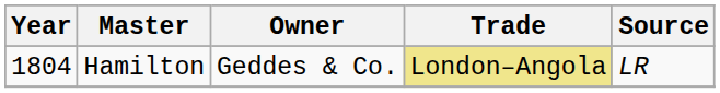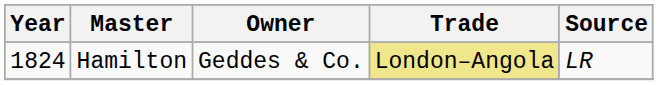 <table class=" wikitable">
 <tr>
 <th>Year</th>
 <th>Master</th>
 <th>Owner</th>
 <th>Trade</th>
 <th>Source</th>
 </tr>
 <tr>
-<td>1804</td>
+<td>1824</td>
 <td>Hamilton</td>
 <td>Geddes & Co.</td>
 <td style="background: khaki;">London–Angola</td>
 <td><em>LR</em></td>
 </tr>
 <tr>
 </tr>
 </table>
